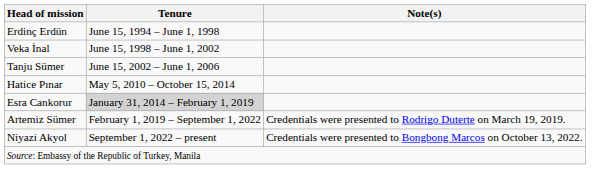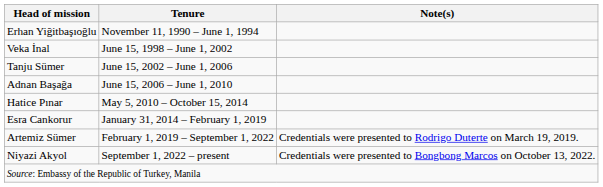 <table class=wikitable>
 <tr>
 <th>Head of mission</th>
 <th>Tenure</th>
 <th>Note(s)</th>
 </tr>
 <tr>
-<td>Erdinç Erdün</td>
-<td>June 15, 1994 – June 1, 1998</td>
+<td>Erhan Yiğitbaşıoğlu</td>
+<td>November 11, 1990 – June 1, 1994</td>
 <td></td>
 </tr>
 <tr>
 <td>Veka İnal</td>
 <td>June 15, 1998 – June 1, 2002</td>
 <td></td>
 </tr>
 <tr>
 <td>Tanju Sümer</td>
 <td>June 15, 2002 – June 1, 2006</td>
 <td></td>
 </tr>
 <tr>
+<td>Adnan Başağa</td>
+<td>June 15, 2006 – June 1, 2010</td>
+<td></td>
+</tr>
+<tr>
 <td>Hatice Pınar</td>
 <td>May 5, 2010 – October 15, 2014</td>
 <td></td>
 </tr>
 <tr>
 <td>Esra Cankorur</td>
-<td style="background: lightgrey;">January 31, 2014 – February 1, 2019</td>
+<td>January 31, 2014 – February 1, 2019</td>
 <td></td>
 </tr>
 <tr>
 <td>Artemiz Sümer</td>
 <td>February 1, 2019 – September 1, 2022</td>
 <td>Credentials were presented to <a href='#'>Rodrigo Duterte</a> on March 19, 2019.</td>
 </tr>
 <tr>
 <td>Niyazi Akyol</td>
 <td>September 1, 2022 – present</td>
 <td>Credentials were presented to <a href='#'>Bongbong Marcos</a> on October 13, 2022.</td>
 </tr>
 <tr>
 <td colspan="3"><small><em>Source</em>: Embassy of the Republic of Turkey, Manila</small></td>
 </tr>
 </table>
